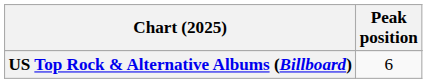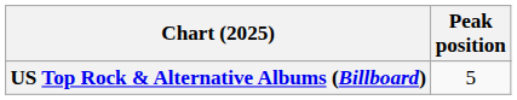 <table class="wikitable sortable plainrowheaders" style="text-align:center">
 <tr>
 <th scope="col">Chart (2025)</th>
 <th scope="col">Peak<br>position</th>
 </tr>
 <tr>
 </tr>
 <tr>
 <th scope="row">US <a href='#'>Top Rock & Alternative Albums</a> (<em><a href='#'>Billboard</a></em>)</th>
-<td>6</td>
+<td>5</td>
 </tr>
 </table>
